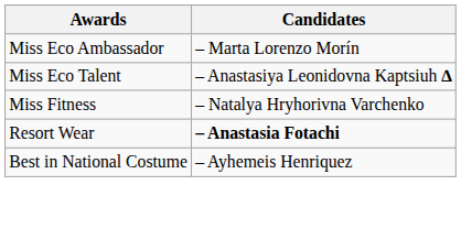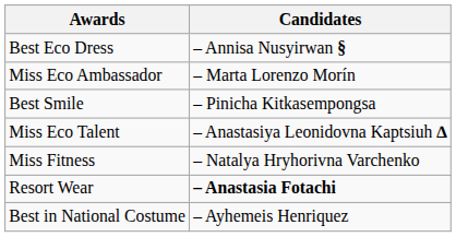 <table class="wikitable sortable" style="font-size: 90%;" border="2" cellpadding="4" background: #f9f9f9;>
 <tr bgcolor="#CCCCCC" align="center">
 <th>Awards</th>
 <th>Candidates</th>
 </tr>
 <tr>
+<td>Best Eco Dress</td>
+<td> – Annisa Nusyirwan <strong>§</strong></td>
+</tr>
+<tr>
 <td>Miss Eco Ambassador</td>
 <td> – Marta Lorenzo Morín</td>
+</tr>
+<tr>
+<td>Best Smile</td>
+<td> – Pinicha Kitkasempongsa</td>
 </tr>
 <tr>
 <td>Miss Eco Talent</td>
 <td> – Anastasiya Leonidovna Kaptsiuh <strong>∆</strong></td>
 </tr>
 <tr>
 <td>Miss Fitness</td>
 <td> – Natalya Hryhorivna Varchenko</td>
 </tr>
 <tr>
 <td>Resort Wear</td>
 <td><strong> – Anastasia Fotachi</strong></td>
 </tr>
 <tr>
 <td>Best in National Costume</td>
 <td> – Ayhemeis Henriquez</td>
 </tr>
 </table>
